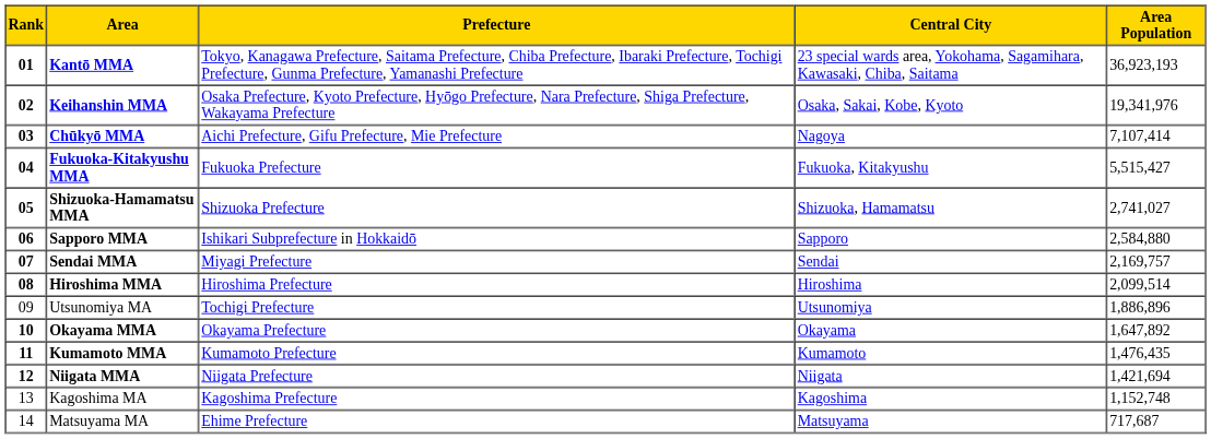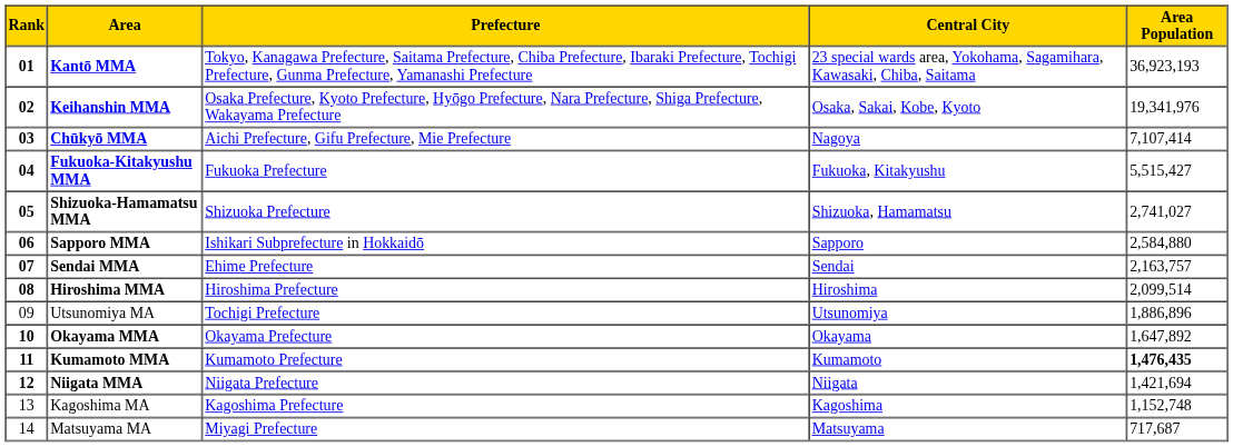 <table border="1" cellpadding="2"  cellspacing="0">
 <tr bgcolor="#FFD700">
 <th>Rank</th>
 <th>Area</th>
 <th>Prefecture</th>
 <th>Central City</th>
 <th>Area Population</th>
 </tr>
 <tr>
 <td align="center"><strong>01</strong></td>
 <td><strong><a href='#'>Kantō MMA</a></strong></td>
 <td><a href='#'>Tokyo</a>, <a href='#'>Kanagawa Prefecture</a>, <a href='#'>Saitama Prefecture</a>, <a href='#'>Chiba Prefecture</a>, <a href='#'>Ibaraki Prefecture</a>, <a href='#'>Tochigi Prefecture</a>, <a href='#'>Gunma Prefecture</a>, <a href='#'>Yamanashi Prefecture</a></td>
 <td><a href='#'>23 special wards</a> area, <a href='#'>Yokohama</a>, <a href='#'>Sagamihara</a>, <a href='#'>Kawasaki</a>, <a href='#'>Chiba</a>, <a href='#'>Saitama</a></td>
 <td>36,923,193</td>
 </tr>
 <tr>
 <td align="center"><strong>02</strong></td>
 <td><strong><a href='#'>Keihanshin MMA</a></strong></td>
 <td><a href='#'>Osaka Prefecture</a>, <a href='#'>Kyoto Prefecture</a>, <a href='#'>Hyōgo Prefecture</a>, <a href='#'>Nara Prefecture</a>, <a href='#'>Shiga Prefecture</a>, <a href='#'>Wakayama Prefecture</a></td>
 <td><a href='#'>Osaka</a>, <a href='#'>Sakai</a>, <a href='#'>Kobe</a>, <a href='#'>Kyoto</a></td>
 <td>19,341,976</td>
 </tr>
 <tr>
 <td align="center"><strong>03</strong></td>
 <td><strong><a href='#'>Chūkyō MMA</a></strong></td>
 <td><a href='#'>Aichi Prefecture</a>, <a href='#'>Gifu Prefecture</a>, <a href='#'>Mie Prefecture</a></td>
 <td><a href='#'>Nagoya</a></td>
 <td>7,107,414</td>
 </tr>
 <tr>
 <td align="center"><strong>04</strong></td>
 <td><strong><a href='#'>Fukuoka-Kitakyushu MMA</a></strong></td>
 <td><a href='#'>Fukuoka Prefecture</a></td>
 <td><a href='#'>Fukuoka</a>, <a href='#'>Kitakyushu</a></td>
 <td>5,515,427</td>
 </tr>
 <tr>
 <td align="center"><strong>05</strong></td>
 <td><strong>Shizuoka-Hamamatsu MMA</strong></td>
 <td><a href='#'>Shizuoka Prefecture</a></td>
 <td><a href='#'>Shizuoka</a>, <a href='#'>Hamamatsu</a></td>
 <td>2,741,027</td>
 </tr>
 <tr>
 <td align="center"><strong>06</strong></td>
 <td><strong>Sapporo MMA</strong></td>
 <td><a href='#'>Ishikari Subprefecture</a> in <a href='#'>Hokkaidō</a></td>
 <td><a href='#'>Sapporo</a></td>
 <td>2,584,880</td>
 </tr>
 <tr>
 <td align="center"><strong>07</strong></td>
 <td><strong>Sendai MMA</strong></td>
-<td><a href='#'>Miyagi Prefecture</a></td>
+<td><a href='#'>Ehime Prefecture</a></td>
 <td><a href='#'>Sendai</a></td>
-<td>2,169,757</td>
+<td>2,163,757</td>
 </tr>
 <tr>
 <td align="center"><strong>08</strong></td>
 <td><strong>Hiroshima MMA</strong></td>
 <td><a href='#'>Hiroshima Prefecture</a></td>
 <td><a href='#'>Hiroshima</a></td>
 <td>2,099,514</td>
 </tr>
 <tr>
 <td align="center">09</td>
 <td>Utsunomiya MA</td>
 <td><a href='#'>Tochigi Prefecture</a></td>
 <td><a href='#'>Utsunomiya</a></td>
 <td>1,886,896</td>
 </tr>
 <tr>
 <td align="center"><strong>10</strong></td>
 <td><strong>Okayama MMA</strong></td>
 <td><a href='#'>Okayama Prefecture</a></td>
 <td><a href='#'>Okayama</a></td>
 <td>1,647,892</td>
 </tr>
 <tr>
 <td align="center"><strong>11</strong></td>
 <td><strong>Kumamoto MMA</strong></td>
 <td><a href='#'>Kumamoto Prefecture</a></td>
 <td><a href='#'>Kumamoto</a></td>
-<td>1,476,435</td>
+<td><strong>1,476,435</strong></td>
 </tr>
 <tr>
 <td align="center"><strong>12</strong></td>
 <td><strong>Niigata MMA</strong></td>
 <td><a href='#'>Niigata Prefecture</a></td>
 <td><a href='#'>Niigata</a></td>
 <td>1,421,694</td>
 </tr>
 <tr>
 <td align="center">13</td>
 <td>Kagoshima MA</td>
 <td><a href='#'>Kagoshima Prefecture</a></td>
 <td><a href='#'>Kagoshima</a></td>
 <td>1,152,748</td>
 </tr>
 <tr>
 <td align="center">14</td>
 <td>Matsuyama MA</td>
-<td><a href='#'>Ehime Prefecture</a></td>
+<td><a href='#'>Miyagi Prefecture</a></td>
 <td><a href='#'>Matsuyama</a></td>
 <td>717,687</td>
 </tr>
 </table>
